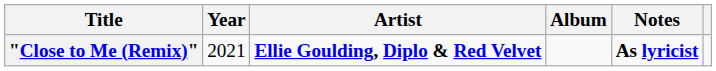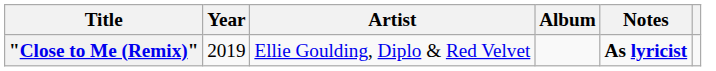 <table class="wikitable plainrowheaders nowrap">
 <tr>
 <th scope="col">Title</th>
 <th scope="col">Year</th>
 <th scope="col">Artist</th>
 <th scope="col">Album</th>
 <th scope="col">Notes</th>
 <th scope="col"></th>
 </tr>
 <tr>
 <th scope="row">"<a href='#'>Close to Me (Remix)</a>"</th>
-<td style="text-align:center">2021</td>
-<td><strong><a href='#'>Ellie Goulding</a>, <a href='#'>Diplo</a> & <a href='#'>Red Velvet</a></strong></td>
+<td style="text-align:center">2019</td>
+<td><a href='#'>Ellie Goulding</a>, <a href='#'>Diplo</a> & <a href='#'>Red Velvet</a></td>
 <td></td>
 <td><strong>As <a href='#'>lyricist</a></strong></td>
 <td style="text-align:center"></td>
 </tr>
 </table>
